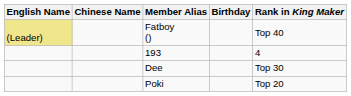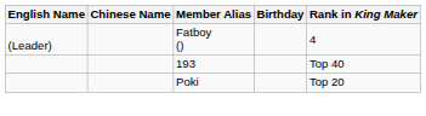 <table class="wikitable">
 <tr>
 <th>English Name</th>
 <th>Chinese Name</th>
 <th>Member Alias</th>
 <th>Birthday</th>
 <th>Rank in <em>King Maker</em></th>
 </tr>
 <tr>
-<td style="background: khaki;"><br>(Leader)</td>
+<td><br>(Leader)</td>
 <td></td>
 <td>Fatboy<br>()</td>
 <td></td>
-<td>Top 40</td>
+<td>4</td>
 </tr>
 <tr>
 <td></td>
 <td></td>
 <td>193</td>
 <td></td>
-<td>4</td>
-</tr>
-<tr>
-<td></td>
-<td></td>
-<td>Dee</td>
-<td></td>
-<td>Top 30</td>
+<td>Top 40</td>
 </tr>
 <tr>
 <td></td>
 <td></td>
 <td>Poki</td>
 <td></td>
 <td>Top 20</td>
 </tr>
 </table>
